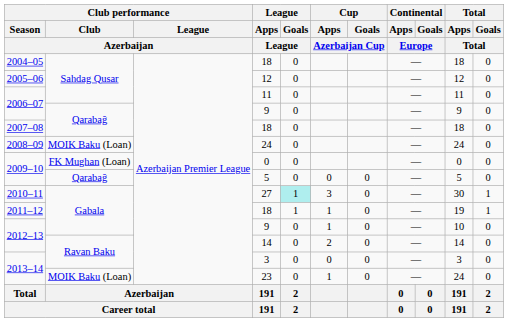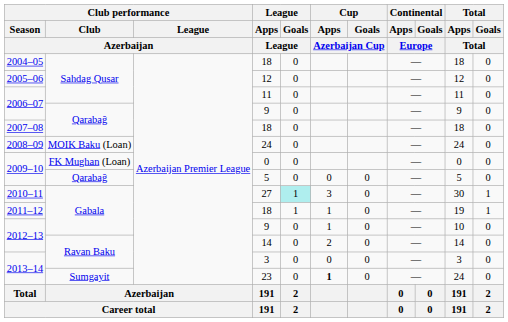 <table class="wikitable" style="text-align:center">
 <tr>
 <th colspan=3>Club performance</th>
 <th colspan=2>League</th>
 <th colspan=2>Cup</th>
 <th colspan=2>Continental</th>
 <th colspan=2>Total</th>
 </tr>
 <tr>
 <th>Season</th>
 <th>Club</th>
 <th>League</th>
 <th>Apps</th>
 <th>Goals</th>
 <th>Apps</th>
 <th>Goals</th>
 <th>Apps</th>
 <th>Goals</th>
 <th>Apps</th>
 <th>Goals</th>
 </tr>
 <tr>
 <th colspan=3>Azerbaijan</th>
 <th colspan=2>League</th>
 <th colspan=2><a href='#'>Azerbaijan Cup</a></th>
 <th colspan=2><a href='#'>Europe</a></th>
 <th colspan=2>Total</th>
 </tr>
 <tr>
 <td><a href='#'>2004–05</a></td>
 <td rowspan="3"><a href='#'>Sahdag Qusar</a></td>
 <td rowspan="14"><a href='#'>Azerbaijan Premier League</a></td>
 <td>18</td>
 <td>0</td>
 <td></td>
 <td></td>
 <td colspan="2">—</td>
 <td>18</td>
 <td>0</td>
 </tr>
 <tr>
 <td><a href='#'>2005–06</a></td>
 <td>12</td>
 <td>0</td>
 <td></td>
 <td></td>
 <td colspan="2">—</td>
 <td>12</td>
 <td>0</td>
 </tr>
 <tr>
 <td rowspan="2"><a href='#'>2006–07</a></td>
 <td>11</td>
 <td>0</td>
 <td></td>
 <td></td>
 <td colspan="2">—</td>
 <td>11</td>
 <td>0</td>
 </tr>
 <tr>
 <td rowspan="2"><a href='#'>Qarabağ</a></td>
 <td>9</td>
 <td>0</td>
 <td></td>
 <td></td>
 <td colspan="2">—</td>
 <td>9</td>
 <td>0</td>
 </tr>
 <tr>
 <td><a href='#'>2007–08</a></td>
 <td>18</td>
 <td>0</td>
 <td></td>
 <td></td>
 <td colspan="2">—</td>
 <td>18</td>
 <td>0</td>
 </tr>
 <tr>
 <td><a href='#'>2008–09</a></td>
 <td><a href='#'>MOIK Baku</a> (Loan)</td>
 <td>24</td>
 <td>0</td>
 <td></td>
 <td></td>
 <td colspan="2">—</td>
 <td>24</td>
 <td>0</td>
 </tr>
 <tr>
 <td rowspan="2"><a href='#'>2009–10</a></td>
 <td><a href='#'>FK Mughan</a> (Loan)</td>
 <td>0</td>
 <td>0</td>
 <td></td>
 <td></td>
 <td colspan="2">—</td>
 <td>0</td>
 <td>0</td>
 </tr>
 <tr>
 <td><a href='#'>Qarabağ</a></td>
 <td>5</td>
 <td>0</td>
 <td>0</td>
 <td>0</td>
 <td colspan="2">—</td>
 <td>5</td>
 <td>0</td>
 </tr>
 <tr>
 <td><a href='#'>2010–11</a></td>
 <td rowspan="3"><a href='#'>Gabala</a></td>
 <td>27</td>
 <td style="background: paleturquoise;">1</td>
 <td>3</td>
 <td>0</td>
 <td colspan="2">—</td>
 <td>30</td>
 <td>1</td>
 </tr>
 <tr>
 <td><a href='#'>2011–12</a></td>
 <td>18</td>
 <td>1</td>
 <td>1</td>
 <td>0</td>
 <td colspan="2">—</td>
 <td>19</td>
 <td>1</td>
 </tr>
 <tr>
 <td rowspan="2"><a href='#'>2012–13</a></td>
 <td>9</td>
 <td>0</td>
 <td>1</td>
 <td>0</td>
 <td colspan="2">—</td>
 <td>10</td>
 <td>0</td>
 </tr>
 <tr>
 <td rowspan="2"><a href='#'>Ravan Baku</a></td>
 <td>14</td>
 <td>0</td>
 <td>2</td>
 <td>0</td>
 <td colspan="2">—</td>
 <td>14</td>
 <td>0</td>
 </tr>
 <tr>
 <td rowspan="2"><a href='#'>2013–14</a></td>
 <td>3</td>
 <td>0</td>
 <td>0</td>
 <td>0</td>
 <td colspan="2">—</td>
 <td>3</td>
 <td>0</td>
 </tr>
 <tr>
-<td><a href='#'>MOIK Baku</a> (Loan)</td>
+<td><a href='#'>Sumgayit</a></td>
 <td>23</td>
 <td>0</td>
-<td>1</td>
+<td><strong>1</strong></td>
 <td>0</td>
 <td colspan="2">—</td>
 <td>24</td>
 <td>0</td>
 </tr>
 <tr>
 <th rowspan=1>Total</th>
 <th colspan=2>Azerbaijan</th>
 <th>191</th>
 <th>2</th>
 <th></th>
 <th></th>
 <th>0</th>
 <th>0</th>
 <th>191</th>
 <th>2</th>
 </tr>
 <tr>
 <th colspan=3>Career total</th>
 <th>191</th>
 <th>2</th>
 <th></th>
 <th></th>
 <th>0</th>
 <th>0</th>
 <th>191</th>
 <th>2</th>
 </tr>
 </table>
